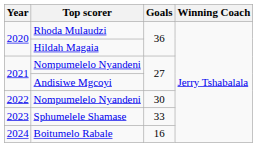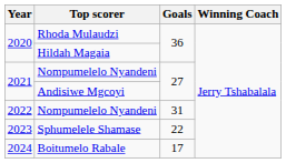 <table class="wikitable">
 <tr>
 <th>Year</th>
 <th>Top scorer</th>
 <th>Goals</th>
 <th>Winning Coach</th>
 </tr>
 <tr>
 <td rowspan="2"><a href='#'>2020</a></td>
 <td> <a href='#'>Rhoda Mulaudzi</a></td>
 <td rowspan="2" align="center">36</td>
 <td rowspan="7"> <a href='#'>Jerry Tshabalala</a></td>
 </tr>
 <tr>
 <td> <a href='#'>Hildah Magaia</a></td>
 </tr>
 <tr>
 <td rowspan="2"><a href='#'>2021</a></td>
 <td> <a href='#'>Nompumelelo Nyandeni</a></td>
 <td rowspan="2" align="center">27</td>
 </tr>
 <tr>
 <td> <a href='#'>Andisiwe Mgcoyi</a></td>
 </tr>
 <tr>
 <td><a href='#'>2022</a></td>
 <td> <a href='#'>Nompumelelo Nyandeni</a></td>
-<td align="center">30</td>
+<td align="center">31</td>
 </tr>
 <tr>
 <td><a href='#'>2023</a></td>
 <td> <a href='#'>Sphumelele Shamase</a></td>
-<td align="center">33</td>
+<td align="center">22</td>
 </tr>
 <tr>
 <td><a href='#'>2024</a></td>
 <td> <a href='#'>Boitumelo Rabale</a></td>
-<td align="center">16</td>
+<td align="center">17</td>
 </tr>
 </table>
